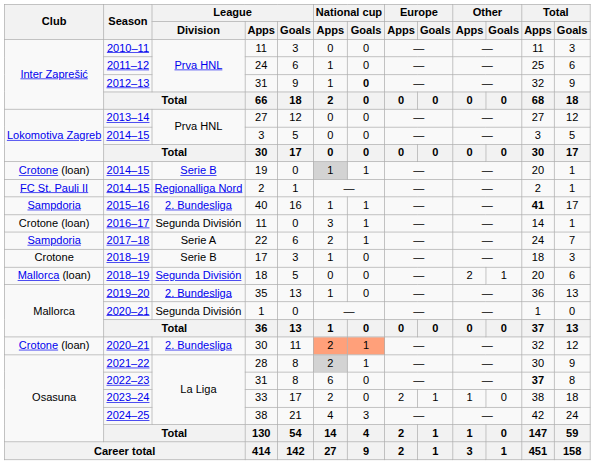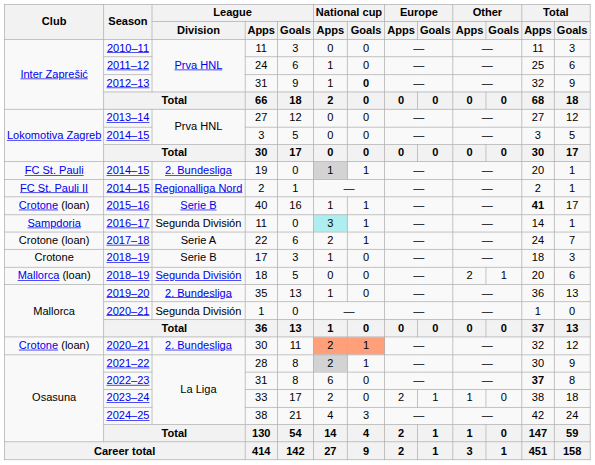 <table class="wikitable" style="text-align: center;">
 <tr>
 <th rowspan="2">Club</th>
 <th rowspan="2">Season</th>
 <th colspan="3">League</th>
 <th colspan="2">National cup</th>
 <th colspan="2">Europe</th>
 <th colspan="2">Other</th>
 <th colspan="2">Total</th>
 </tr>
 <tr>
 <th>Division</th>
 <th>Apps</th>
 <th>Goals</th>
 <th>Apps</th>
 <th>Goals</th>
 <th>Apps</th>
 <th>Goals</th>
 <th>Apps</th>
 <th>Goals</th>
 <th>Apps</th>
 <th>Goals</th>
 </tr>
 <tr>
 <td rowspan="4"><a href='#'>Inter Zaprešić</a></td>
 <td><a href='#'>2010–11</a></td>
 <td rowspan="3"><a href='#'>Prva HNL</a></td>
 <td>11</td>
 <td>3</td>
 <td>0</td>
 <td>0</td>
 <td colspan="2">—</td>
 <td colspan="2">—</td>
 <td>11</td>
 <td>3</td>
 </tr>
 <tr>
 <td><a href='#'>2011–12</a></td>
 <td>24</td>
 <td>6</td>
 <td>1</td>
 <td>0</td>
 <td colspan="2">—</td>
 <td colspan="2">—</td>
 <td>25</td>
 <td>6</td>
 </tr>
 <tr>
 <td><a href='#'>2012–13</a></td>
 <td>31</td>
 <td>9</td>
 <td>1</td>
 <td><strong>0</strong></td>
 <td colspan="2">—</td>
 <td colspan="2">—</td>
 <td>32</td>
 <td>9</td>
 </tr>
 <tr>
 <th colspan="2">Total</th>
 <th>66</th>
 <th>18</th>
 <th>2</th>
 <th>0</th>
 <th>0</th>
 <th>0</th>
 <th>0</th>
 <th>0</th>
 <th>68</th>
 <th>18</th>
 </tr>
 <tr>
 <td rowspan="3"><a href='#'>Lokomotiva Zagreb</a></td>
 <td><a href='#'>2013–14</a></td>
 <td rowspan="2">Prva HNL</td>
 <td>27</td>
 <td>12</td>
 <td>0</td>
 <td>0</td>
 <td colspan="2">—</td>
 <td colspan="2">—</td>
 <td>27</td>
 <td>12</td>
 </tr>
 <tr>
 <td><a href='#'>2014–15</a></td>
 <td>3</td>
 <td>5</td>
 <td>0</td>
 <td>0</td>
 <td colspan="2">—</td>
 <td colspan="2">—</td>
 <td>3</td>
 <td>5</td>
 </tr>
 <tr>
 <th colspan="2">Total</th>
 <th>30</th>
 <th>17</th>
 <th>0</th>
 <th>0</th>
 <th>0</th>
 <th>0</th>
 <th>0</th>
 <th>0</th>
 <th>30</th>
 <th>17</th>
 </tr>
 <tr>
-<td><a href='#'>Crotone</a> (loan)</td>
+<td><a href='#'>FC St. Pauli</a></td>
 <td><a href='#'>2014–15</a></td>
-<td><a href='#'>Serie B</a></td>
+<td><a href='#'>2. Bundesliga</a></td>
 <td>19</td>
 <td>0</td>
 <td style="background: lightgrey;">1</td>
 <td>1</td>
 <td colspan="2">—</td>
 <td colspan="2">—</td>
 <td>20</td>
 <td>1</td>
 </tr>
 <tr>
 <td><a href='#'>FC St. Pauli II</a></td>
 <td><a href='#'>2014–15</a></td>
 <td><a href='#'>Regionalliga Nord</a></td>
 <td>2</td>
 <td>1</td>
 <td colspan="2">—</td>
 <td colspan="2">—</td>
 <td colspan="2">—</td>
 <td>2</td>
 <td>1</td>
 </tr>
 <tr>
-<td><a href='#'>Sampdoria</a></td>
+<td><a href='#'>Crotone</a> (loan)</td>
 <td><a href='#'>2015–16</a></td>
-<td><a href='#'>2. Bundesliga</a></td>
+<td><a href='#'>Serie B</a></td>
 <td>40</td>
 <td>16</td>
 <td>1</td>
 <td>1</td>
 <td colspan="2">—</td>
 <td colspan="2">—</td>
 <td><strong>41</strong></td>
 <td>17</td>
 </tr>
 <tr>
-<td>Crotone (loan)</td>
+<td><a href='#'>Sampdoria</a></td>
 <td><a href='#'>2016–17</a></td>
 <td>Segunda División</td>
 <td>11</td>
 <td>0</td>
-<td>3</td>
+<td style="background: paleturquoise;">3</td>
 <td>1</td>
 <td colspan="2">—</td>
 <td colspan="2">—</td>
 <td>14</td>
 <td>1</td>
 </tr>
 <tr>
-<td><a href='#'>Sampdoria</a></td>
+<td>Crotone (loan)</td>
 <td><a href='#'>2017–18</a></td>
 <td>Serie A</td>
 <td>22</td>
 <td>6</td>
 <td>2</td>
 <td>1</td>
 <td colspan="2">—</td>
 <td colspan="2">—</td>
 <td>24</td>
 <td>7</td>
 </tr>
 <tr>
 <td>Crotone</td>
 <td><a href='#'>2018–19</a></td>
 <td>Serie B</td>
 <td>17</td>
 <td>3</td>
 <td>1</td>
 <td>0</td>
 <td colspan="2">—</td>
 <td colspan="2">—</td>
 <td>18</td>
 <td>3</td>
 </tr>
 <tr>
 <td><a href='#'>Mallorca</a> (loan)</td>
 <td><a href='#'>2018–19</a></td>
 <td><a href='#'>Segunda División</a></td>
 <td>18</td>
 <td>5</td>
 <td>0</td>
 <td>0</td>
 <td colspan="2">—</td>
 <td>2</td>
 <td>1</td>
 <td>20</td>
 <td>6</td>
 </tr>
 <tr>
 <td rowspan="3">Mallorca</td>
 <td><a href='#'>2019–20</a></td>
 <td><a href='#'>2. Bundesliga</a></td>
 <td>35</td>
 <td>13</td>
 <td>1</td>
 <td>0</td>
 <td colspan="2">—</td>
 <td colspan="2">—</td>
 <td>36</td>
 <td>13</td>
 </tr>
 <tr>
 <td><a href='#'>2020–21</a></td>
 <td>Segunda División</td>
 <td>1</td>
 <td>0</td>
 <td colspan="2">—</td>
 <td colspan="2">—</td>
 <td colspan="2">—</td>
 <td>1</td>
 <td>0</td>
 </tr>
 <tr>
 <th colspan="2">Total</th>
 <th>36</th>
 <th>13</th>
 <th>1</th>
 <th>0</th>
 <th>0</th>
 <th>0</th>
 <th>0</th>
 <th>0</th>
 <th>37</th>
 <th>13</th>
 </tr>
 <tr>
 <td><a href='#'>Crotone</a> (loan)</td>
 <td><a href='#'>2020–21</a></td>
 <td><a href='#'>2. Bundesliga</a></td>
 <td>30</td>
 <td>11</td>
 <td style="background: lightsalmon;">2</td>
 <td style="background: lightsalmon;">1</td>
 <td colspan="2">—</td>
 <td colspan="2">—</td>
 <td>32</td>
 <td>12</td>
 </tr>
 <tr>
 <td rowspan="5">Osasuna</td>
 <td><a href='#'>2021–22</a></td>
 <td rowspan="4">La Liga</td>
 <td>28</td>
 <td>8</td>
 <td style="background: lightgrey;">2</td>
 <td>1</td>
 <td colspan="2">—</td>
 <td colspan="2">—</td>
 <td>30</td>
 <td>9</td>
 </tr>
 <tr>
 <td><a href='#'>2022–23</a></td>
 <td>31</td>
 <td>8</td>
 <td>6</td>
 <td>0</td>
 <td colspan="2">—</td>
 <td colspan="2">—</td>
 <td><strong>37</strong></td>
 <td>8</td>
 </tr>
 <tr>
 <td><a href='#'>2023–24</a></td>
 <td>33</td>
 <td>17</td>
 <td>2</td>
 <td>0</td>
 <td>2</td>
 <td>1</td>
 <td>1</td>
 <td>0</td>
 <td>38</td>
 <td>18</td>
 </tr>
 <tr>
 <td><a href='#'>2024–25</a></td>
 <td>38</td>
 <td>21</td>
 <td>4</td>
 <td>3</td>
 <td colspan="2">—</td>
 <td colspan="2">—</td>
 <td>42</td>
 <td>24</td>
 </tr>
 <tr>
 <th colspan="2">Total</th>
 <th>130</th>
 <th>54</th>
 <th>14</th>
 <th>4</th>
 <th>2</th>
 <th>1</th>
 <th>1</th>
 <th>0</th>
 <th>147</th>
 <th>59</th>
 </tr>
 <tr>
 <th colspan="3">Career total</th>
 <th>414</th>
 <th>142</th>
 <th>27</th>
 <th>9</th>
 <th>2</th>
 <th>1</th>
 <th>3</th>
 <th>1</th>
 <th>451</th>
 <th>158</th>
 </tr>
 </table>
